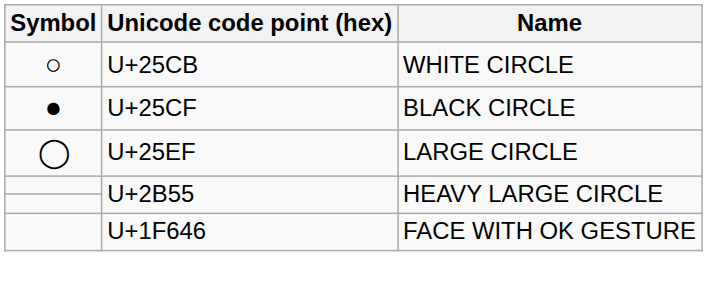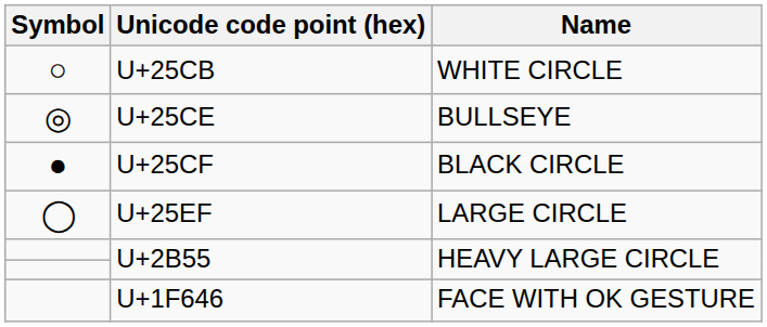 <table class="wikitable">
 <tr>
 <th>Symbol</th>
 <th>Unicode code point (hex)</th>
 <th>Name</th>
 </tr>
 <tr>
 <td align="center"><big>○</big></td>
 <td>U+25CB</td>
 <td>WHITE CIRCLE</td>
+</tr>
+<tr>
+<td align="center"><big>◎</big></td>
+<td>U+25CE</td>
+<td>BULLSEYE</td>
 </tr>
 <tr>
 <td align="center"><big>●</big></td>
 <td>U+25CF</td>
 <td>BLACK CIRCLE</td>
 </tr>
 <tr>
 <td align="center"><big>◯</big></td>
 <td>U+25EF</td>
 <td>LARGE CIRCLE</td>
 </tr>
 <tr>
 <td align="center"><big></big></td>
 <td rowspan="2">U+2B55</td>
 <td rowspan="2">HEAVY LARGE CIRCLE</td>
 </tr>
 <tr>
 <td align="center"><big></big></td>
 </tr>
 <tr>
 <td align="center"><big></big></td>
 <td>U+1F646</td>
 <td>FACE WITH OK GESTURE</td>
 </tr>
 </table>
